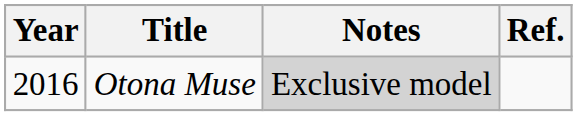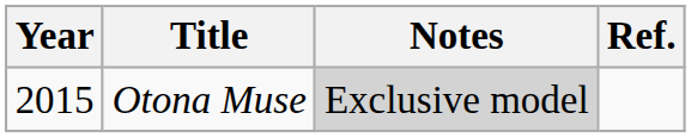 <table class="wikitable">
 <tr>
 <th>Year</th>
 <th>Title</th>
 <th>Notes</th>
 <th>Ref.</th>
 </tr>
 <tr>
-<td>2016</td>
+<td>2015</td>
 <td><em>Otona Muse</em></td>
 <td style="background: lightgrey;">Exclusive model</td>
 <td></td>
 </tr>
 </table>
